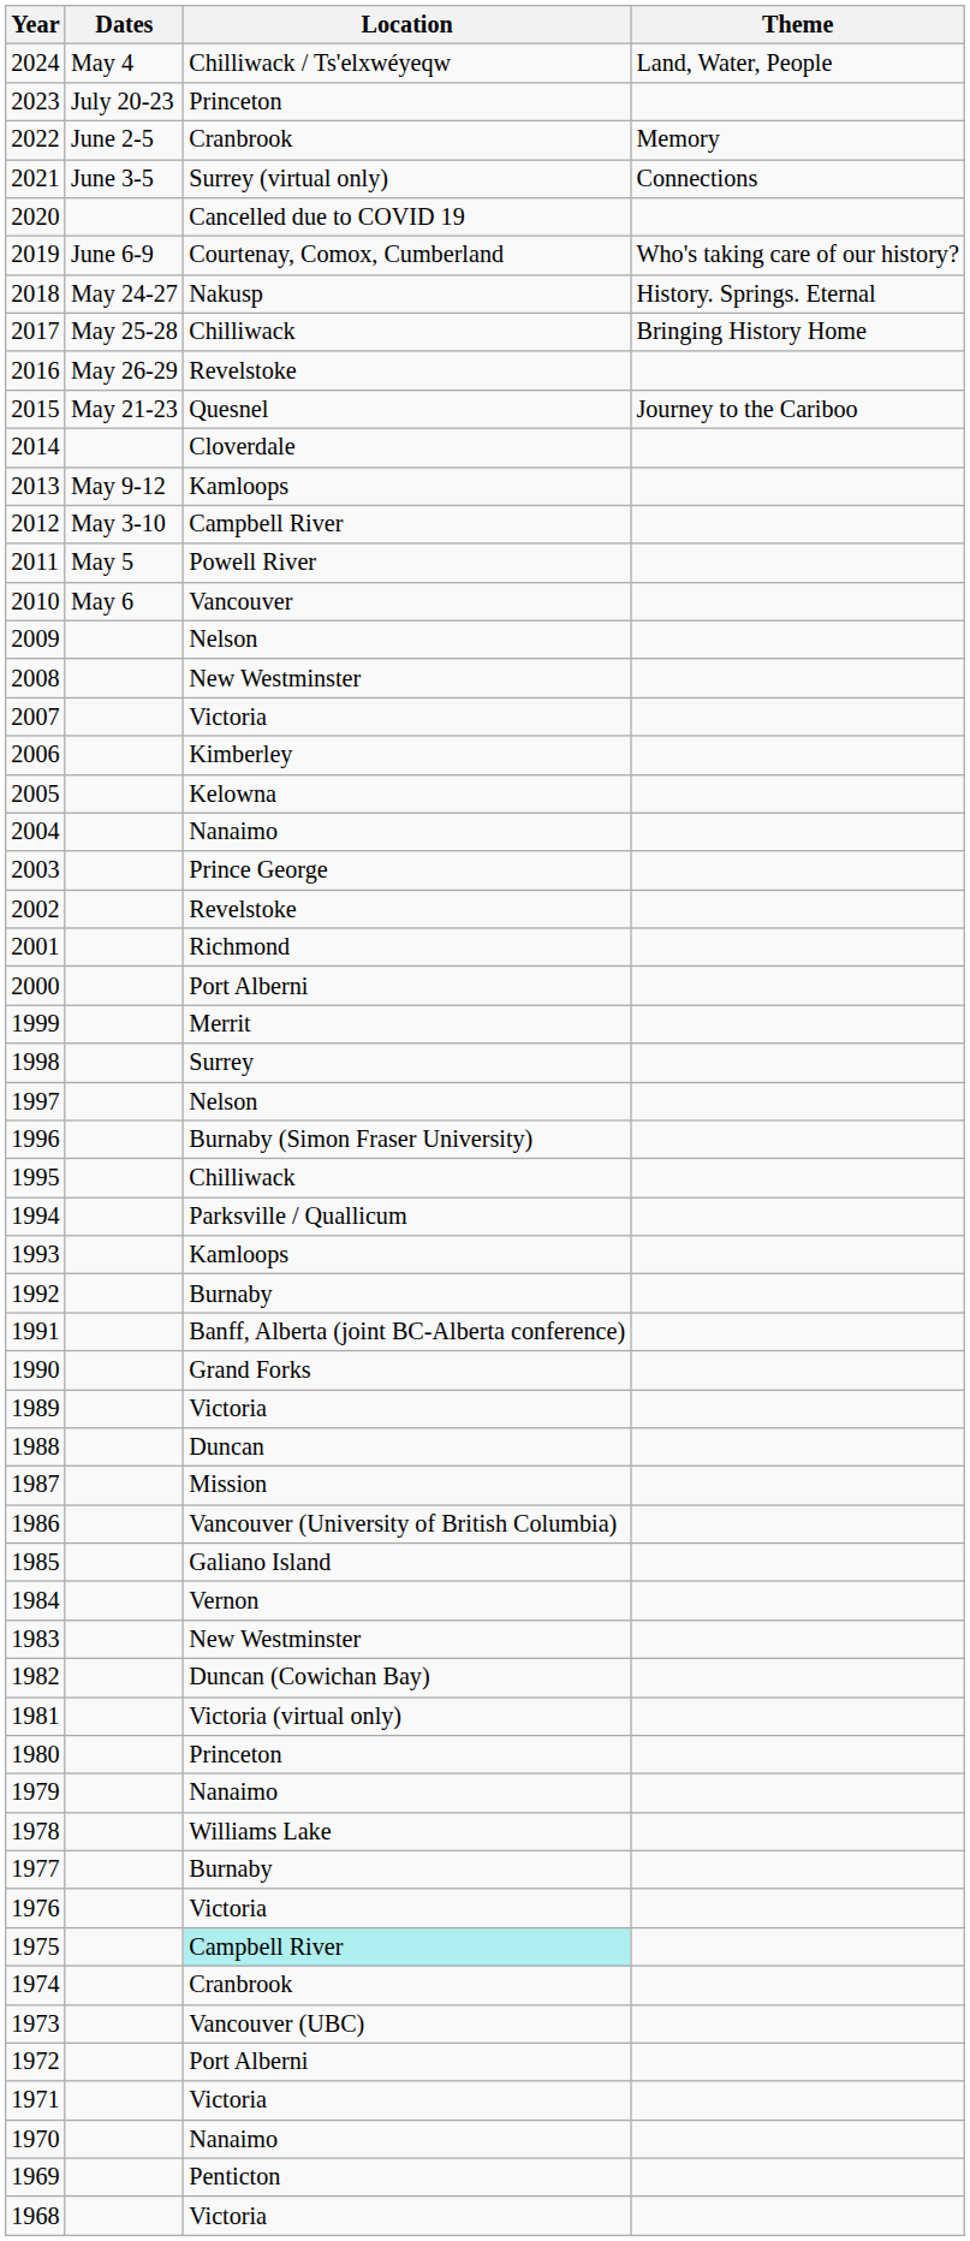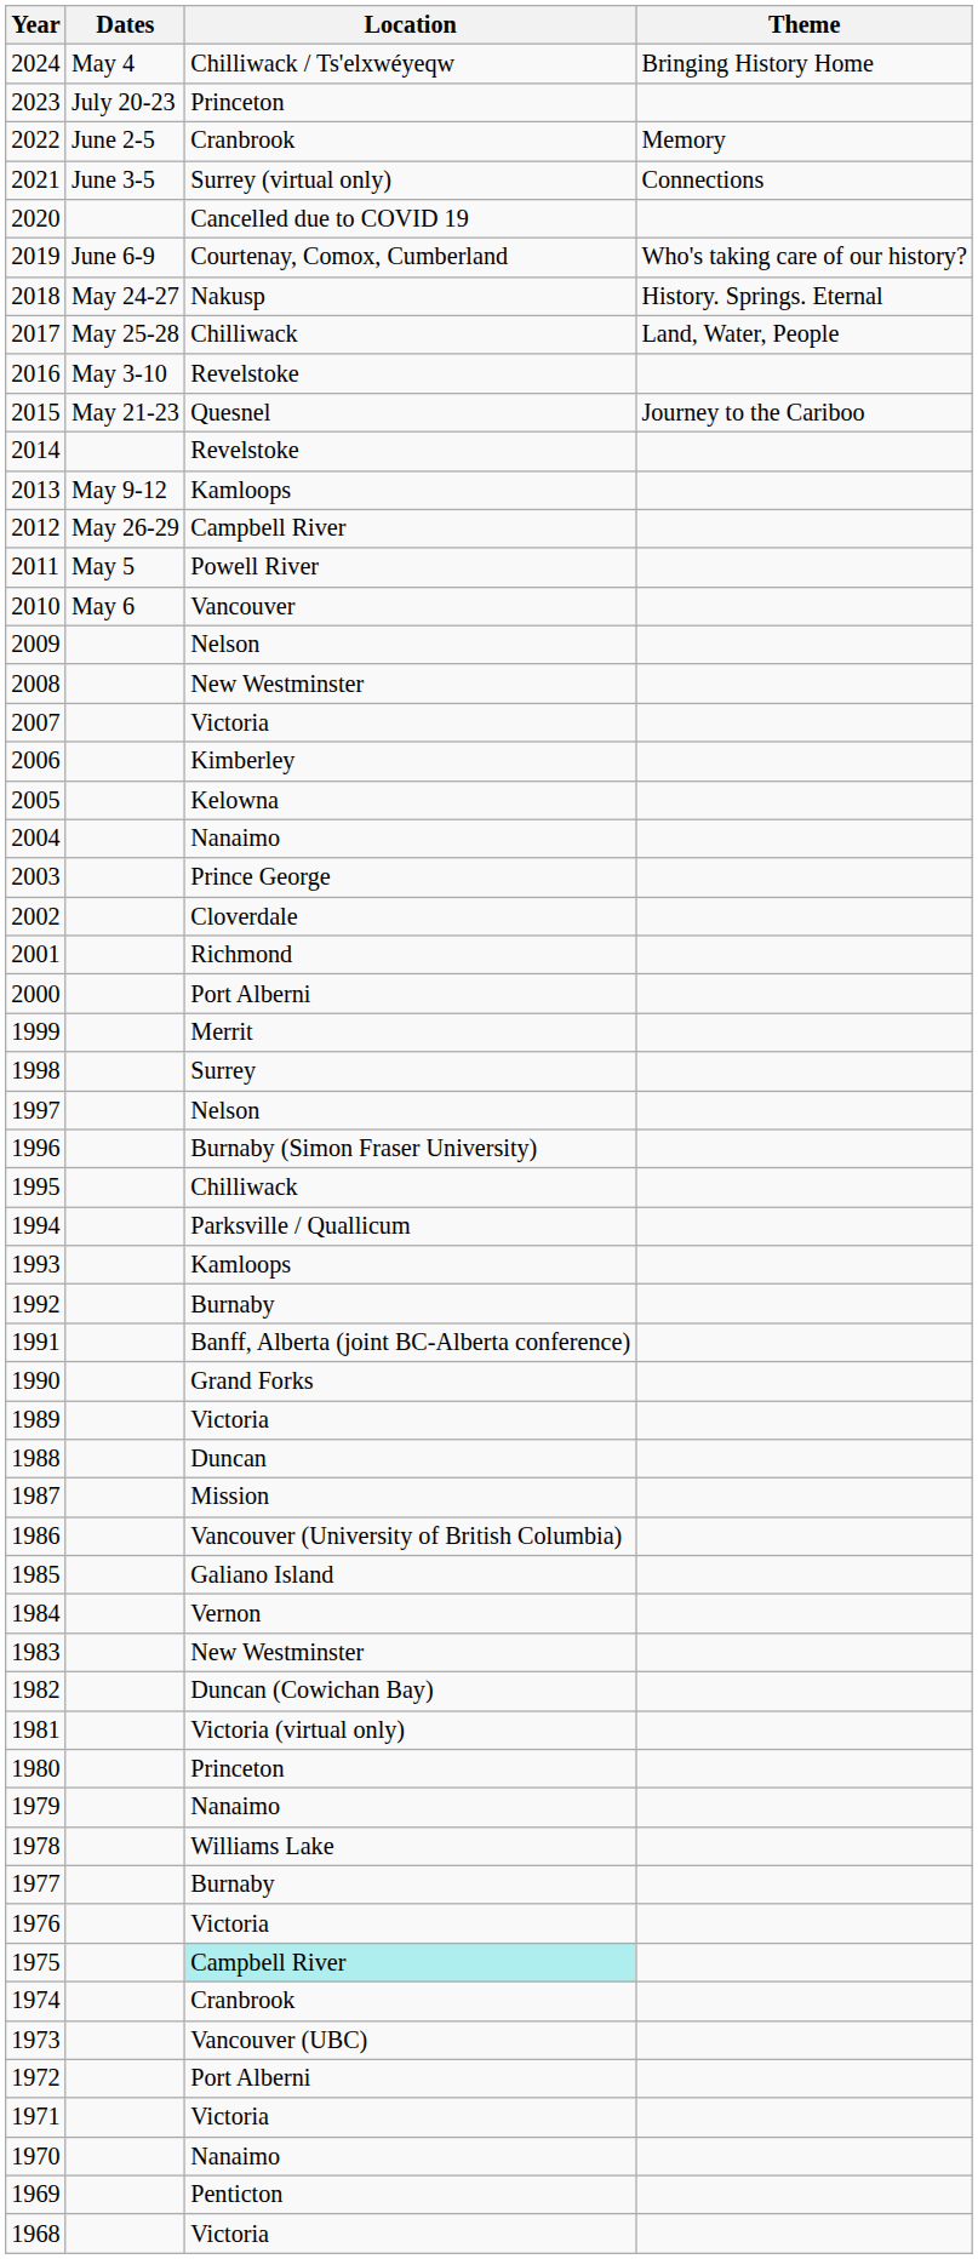 <table class="wikitable">
 <tr>
 <th>Year</th>
 <th>Dates</th>
 <th>Location</th>
 <th>Theme</th>
 </tr>
 <tr>
 <td>2024</td>
 <td>May 4</td>
 <td>Chilliwack / Ts'elxwéyeqw</td>
-<td>Land, Water, People</td>
+<td>Bringing History Home</td>
 </tr>
 <tr>
 <td>2023</td>
 <td>July 20-23</td>
 <td>Princeton</td>
 <td></td>
 </tr>
 <tr>
 <td>2022</td>
 <td>June 2-5</td>
 <td>Cranbrook</td>
 <td>Memory</td>
 </tr>
 <tr>
 <td>2021</td>
 <td>June 3-5</td>
 <td>Surrey (virtual only)</td>
 <td>Connections</td>
 </tr>
 <tr>
 <td>2020</td>
 <td></td>
 <td>Cancelled due to COVID 19</td>
 <td></td>
 </tr>
 <tr>
 <td>2019</td>
 <td>June 6-9</td>
 <td>Courtenay, Comox, Cumberland</td>
 <td>Who's taking care of our history?</td>
 </tr>
 <tr>
 <td>2018</td>
 <td>May 24-27</td>
 <td>Nakusp</td>
 <td>History. Springs. Eternal</td>
 </tr>
 <tr>
 <td>2017</td>
 <td>May 25-28</td>
 <td>Chilliwack</td>
-<td>Bringing History Home</td>
+<td>Land, Water, People</td>
 </tr>
 <tr>
 <td>2016</td>
-<td>May 26-29</td>
+<td>May 3-10</td>
 <td>Revelstoke</td>
 <td></td>
 </tr>
 <tr>
 <td>2015</td>
 <td>May 21-23</td>
 <td>Quesnel</td>
 <td>Journey to the Cariboo</td>
 </tr>
 <tr>
 <td>2014</td>
 <td></td>
-<td>Cloverdale</td>
+<td>Revelstoke</td>
 <td></td>
 </tr>
 <tr>
 <td>2013</td>
 <td>May 9-12</td>
 <td>Kamloops</td>
 <td></td>
 </tr>
 <tr>
 <td>2012</td>
-<td>May 3-10</td>
+<td>May 26-29</td>
 <td>Campbell River</td>
 <td></td>
 </tr>
 <tr>
 <td>2011</td>
 <td>May 5</td>
 <td>Powell River</td>
 <td></td>
 </tr>
 <tr>
 <td>2010</td>
 <td>May 6</td>
 <td>Vancouver</td>
 <td></td>
 </tr>
 <tr>
 <td>2009</td>
 <td></td>
 <td>Nelson</td>
 <td></td>
 </tr>
 <tr>
 <td>2008</td>
 <td></td>
 <td>New Westminster</td>
 <td></td>
 </tr>
 <tr>
 <td>2007</td>
 <td></td>
 <td>Victoria</td>
 <td></td>
 </tr>
 <tr>
 <td>2006</td>
 <td></td>
 <td>Kimberley</td>
 <td></td>
 </tr>
 <tr>
 <td>2005</td>
 <td></td>
 <td>Kelowna</td>
 <td></td>
 </tr>
 <tr>
 <td>2004</td>
 <td></td>
 <td>Nanaimo</td>
 <td></td>
 </tr>
 <tr>
 <td>2003</td>
 <td></td>
 <td>Prince George</td>
 <td></td>
 </tr>
 <tr>
 <td>2002</td>
 <td></td>
-<td>Revelstoke</td>
+<td>Cloverdale</td>
 <td></td>
 </tr>
 <tr>
 <td>2001</td>
 <td></td>
 <td>Richmond</td>
 <td></td>
 </tr>
 <tr>
 <td>2000</td>
 <td></td>
 <td>Port Alberni</td>
 <td></td>
 </tr>
 <tr>
 <td>1999</td>
 <td></td>
 <td>Merrit</td>
 <td></td>
 </tr>
 <tr>
 <td>1998</td>
 <td></td>
 <td>Surrey</td>
 <td></td>
 </tr>
 <tr>
 <td>1997</td>
 <td></td>
 <td>Nelson</td>
 <td></td>
 </tr>
 <tr>
 <td>1996</td>
 <td></td>
 <td>Burnaby (Simon Fraser University)</td>
 <td></td>
 </tr>
 <tr>
 <td>1995</td>
 <td></td>
 <td>Chilliwack</td>
 <td></td>
 </tr>
 <tr>
 <td>1994</td>
 <td></td>
 <td>Parksville / Quallicum</td>
 <td></td>
 </tr>
 <tr>
 <td>1993</td>
 <td></td>
 <td>Kamloops</td>
 <td></td>
 </tr>
 <tr>
 <td>1992</td>
 <td></td>
 <td>Burnaby</td>
 <td></td>
 </tr>
 <tr>
 <td>1991</td>
 <td></td>
 <td>Banff, Alberta (joint BC-Alberta conference)</td>
 <td></td>
 </tr>
 <tr>
 <td>1990</td>
 <td></td>
 <td>Grand Forks</td>
 <td></td>
 </tr>
 <tr>
 <td>1989</td>
 <td></td>
 <td>Victoria</td>
 <td></td>
 </tr>
 <tr>
 <td>1988</td>
 <td></td>
 <td>Duncan</td>
 <td></td>
 </tr>
 <tr>
 <td>1987</td>
 <td></td>
 <td>Mission</td>
 <td></td>
 </tr>
 <tr>
 <td>1986</td>
 <td></td>
 <td>Vancouver (University of British Columbia)</td>
 <td></td>
 </tr>
 <tr>
 <td>1985</td>
 <td></td>
 <td>Galiano Island</td>
 <td></td>
 </tr>
 <tr>
 <td>1984</td>
 <td></td>
 <td>Vernon</td>
 <td></td>
 </tr>
 <tr>
 <td>1983</td>
 <td></td>
 <td>New Westminster</td>
 <td></td>
 </tr>
 <tr>
 <td>1982</td>
 <td></td>
 <td>Duncan (Cowichan Bay)</td>
 <td></td>
 </tr>
 <tr>
 <td>1981</td>
 <td></td>
 <td>Victoria (virtual only)</td>
 <td></td>
 </tr>
 <tr>
 <td>1980</td>
 <td></td>
 <td>Princeton</td>
 <td></td>
 </tr>
 <tr>
 <td>1979</td>
 <td></td>
 <td>Nanaimo</td>
 <td></td>
 </tr>
 <tr>
 <td>1978</td>
 <td></td>
 <td>Williams Lake</td>
 <td></td>
 </tr>
 <tr>
 <td>1977</td>
 <td></td>
 <td>Burnaby</td>
 <td></td>
 </tr>
 <tr>
 <td>1976</td>
 <td></td>
 <td>Victoria</td>
 <td></td>
 </tr>
 <tr>
 <td>1975</td>
 <td></td>
 <td style="background: paleturquoise;">Campbell River</td>
 <td></td>
 </tr>
 <tr>
 <td>1974</td>
 <td></td>
 <td>Cranbrook</td>
 <td></td>
 </tr>
 <tr>
 <td>1973</td>
 <td></td>
 <td>Vancouver (UBC)</td>
 <td></td>
 </tr>
 <tr>
 <td>1972</td>
 <td></td>
 <td>Port Alberni</td>
 <td></td>
 </tr>
 <tr>
 <td>1971</td>
 <td></td>
 <td>Victoria</td>
 <td></td>
 </tr>
 <tr>
 <td>1970</td>
 <td></td>
 <td>Nanaimo</td>
 <td></td>
 </tr>
 <tr>
 <td>1969</td>
 <td></td>
 <td>Penticton</td>
 <td></td>
 </tr>
 <tr>
 <td>1968</td>
 <td></td>
 <td>Victoria</td>
 <td></td>
 </tr>
 </table>
